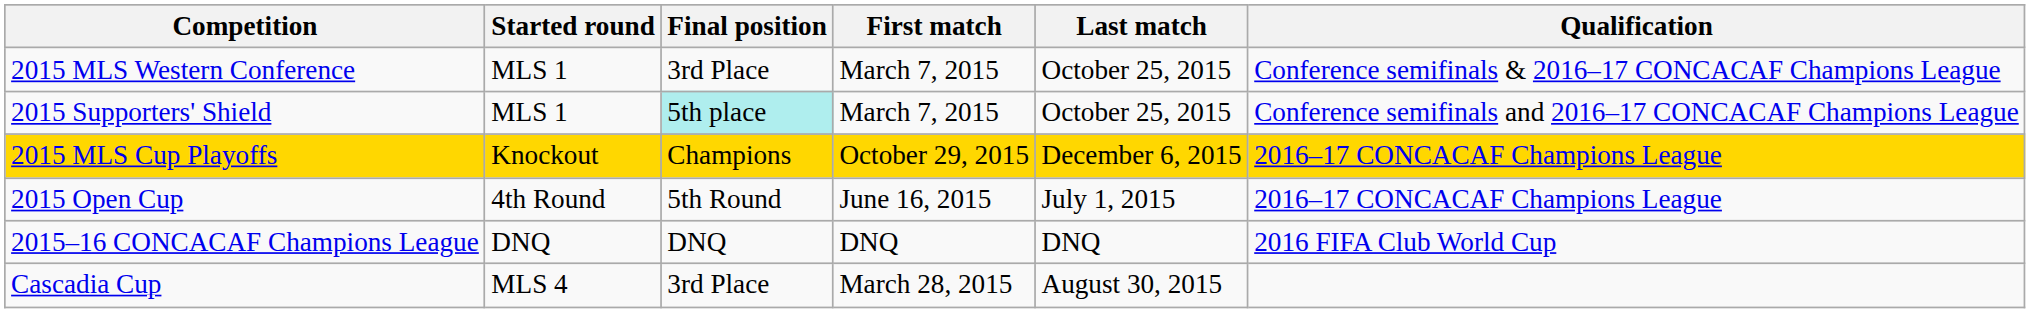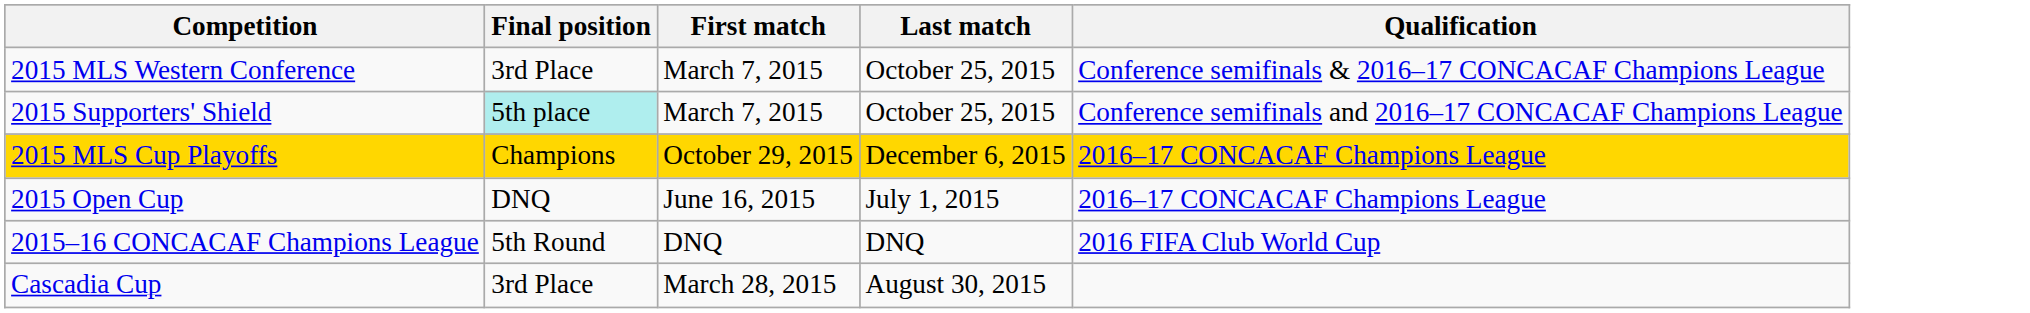 <table class="wikitable">
 <tr>
 <th>Competition</th>
-<th>Started round</th>
 <th>Final position</th>
 <th>First match</th>
 <th>Last match</th>
 <th>Qualification</th>
 </tr>
 <tr>
 <td><a href='#'>2015 MLS Western Conference</a></td>
-<td>MLS 1</td>
 <td>3rd Place</td>
 <td>March 7, 2015</td>
 <td>October 25, 2015</td>
 <td><a href='#'>Conference semifinals</a> & <a href='#'>2016–17 CONCACAF Champions League</a></td>
 </tr>
 <tr>
 <td><a href='#'>2015 Supporters' Shield</a></td>
-<td>MLS 1</td>
 <td style="background: paleturquoise;">5th place</td>
 <td>March 7, 2015</td>
 <td>October 25, 2015</td>
 <td><a href='#'>Conference semifinals</a> and <a href='#'>2016–17 CONCACAF Champions League</a></td>
 </tr>
 <tr>
 <td style="background:gold;"><a href='#'>2015 MLS Cup Playoffs</a></td>
-<td style="background:gold;">Knockout</td>
 <td style="background:gold;">Champions</td>
 <td style="background:gold;">October 29, 2015</td>
 <td style="background:gold;">December 6, 2015</td>
 <td style="background:gold;"><a href='#'>2016–17 CONCACAF Champions League</a></td>
 </tr>
 <tr>
 <td><a href='#'>2015 Open Cup</a></td>
-<td>4th Round</td>
-<td>5th Round</td>
+<td>DNQ</td>
 <td>June 16, 2015</td>
 <td>July 1, 2015</td>
 <td><a href='#'>2016–17 CONCACAF Champions League</a></td>
 </tr>
 <tr>
 <td><a href='#'>2015–16 CONCACAF Champions League</a></td>
-<td>DNQ</td>
-<td>DNQ</td>
+<td>5th Round</td>
 <td>DNQ</td>
 <td>DNQ</td>
 <td><a href='#'>2016 FIFA Club World Cup</a></td>
 </tr>
 <tr>
 <td><a href='#'>Cascadia Cup</a></td>
-<td>MLS 4</td>
 <td>3rd Place</td>
 <td>March 28, 2015</td>
 <td>August 30, 2015</td>
 <td></td>
 </tr>
 </table>
